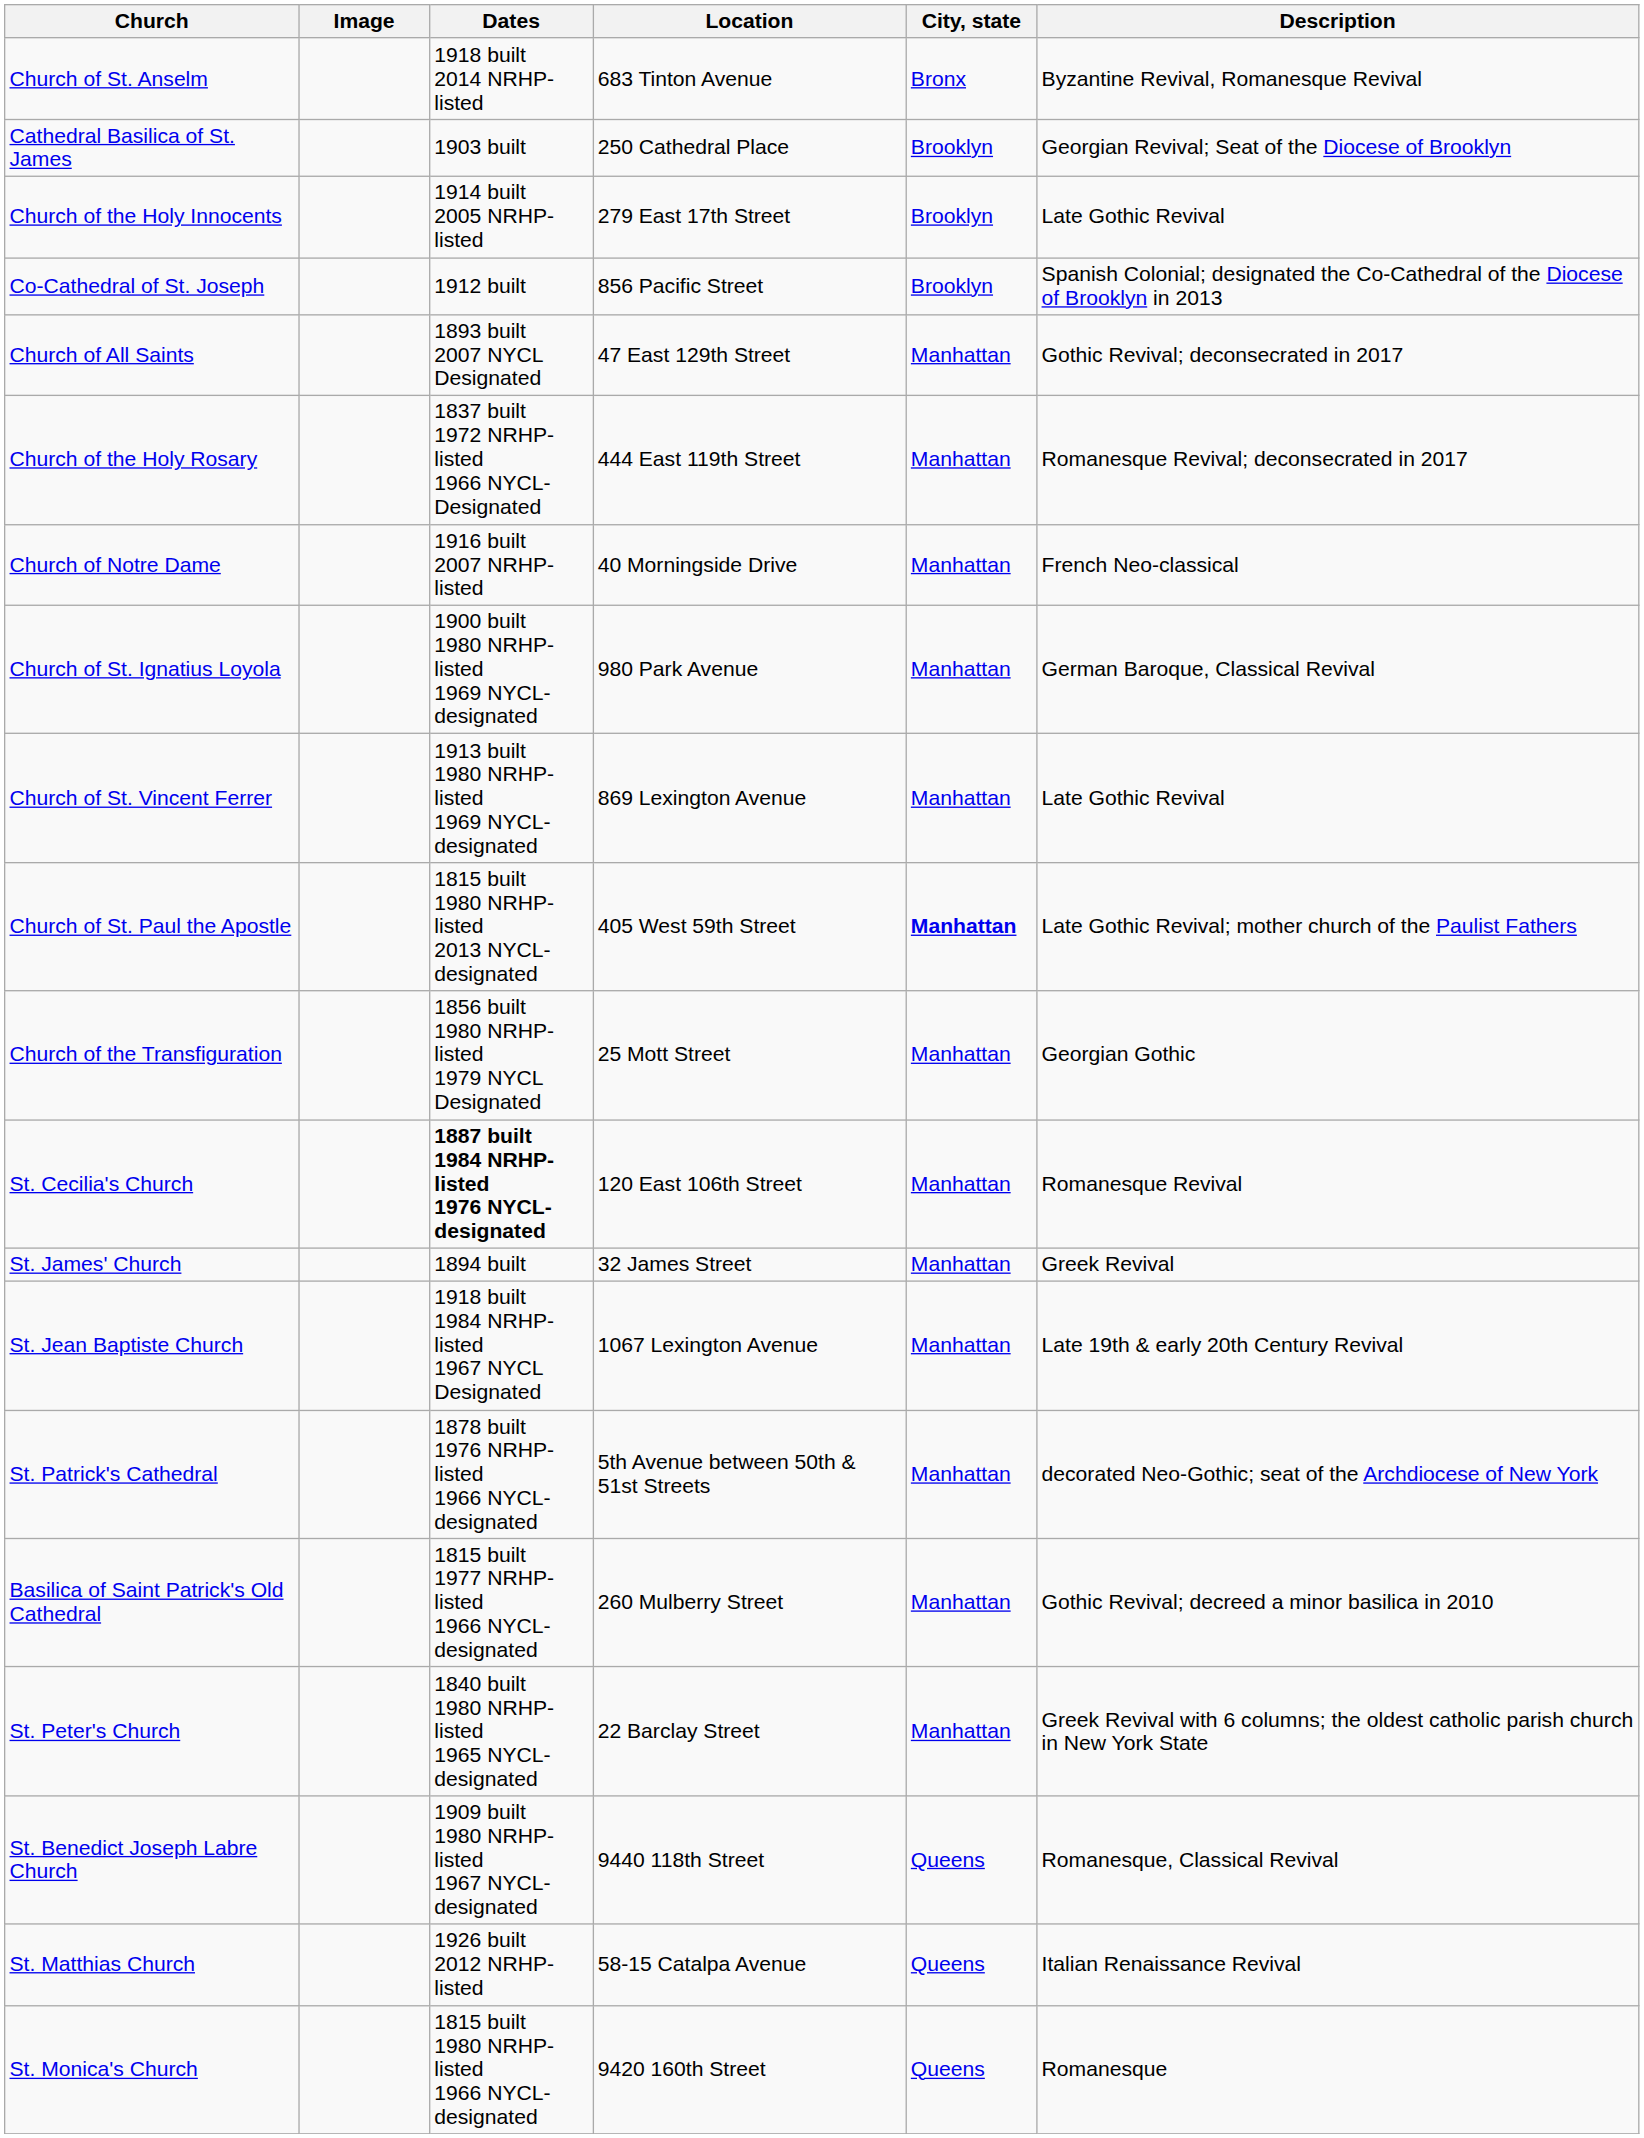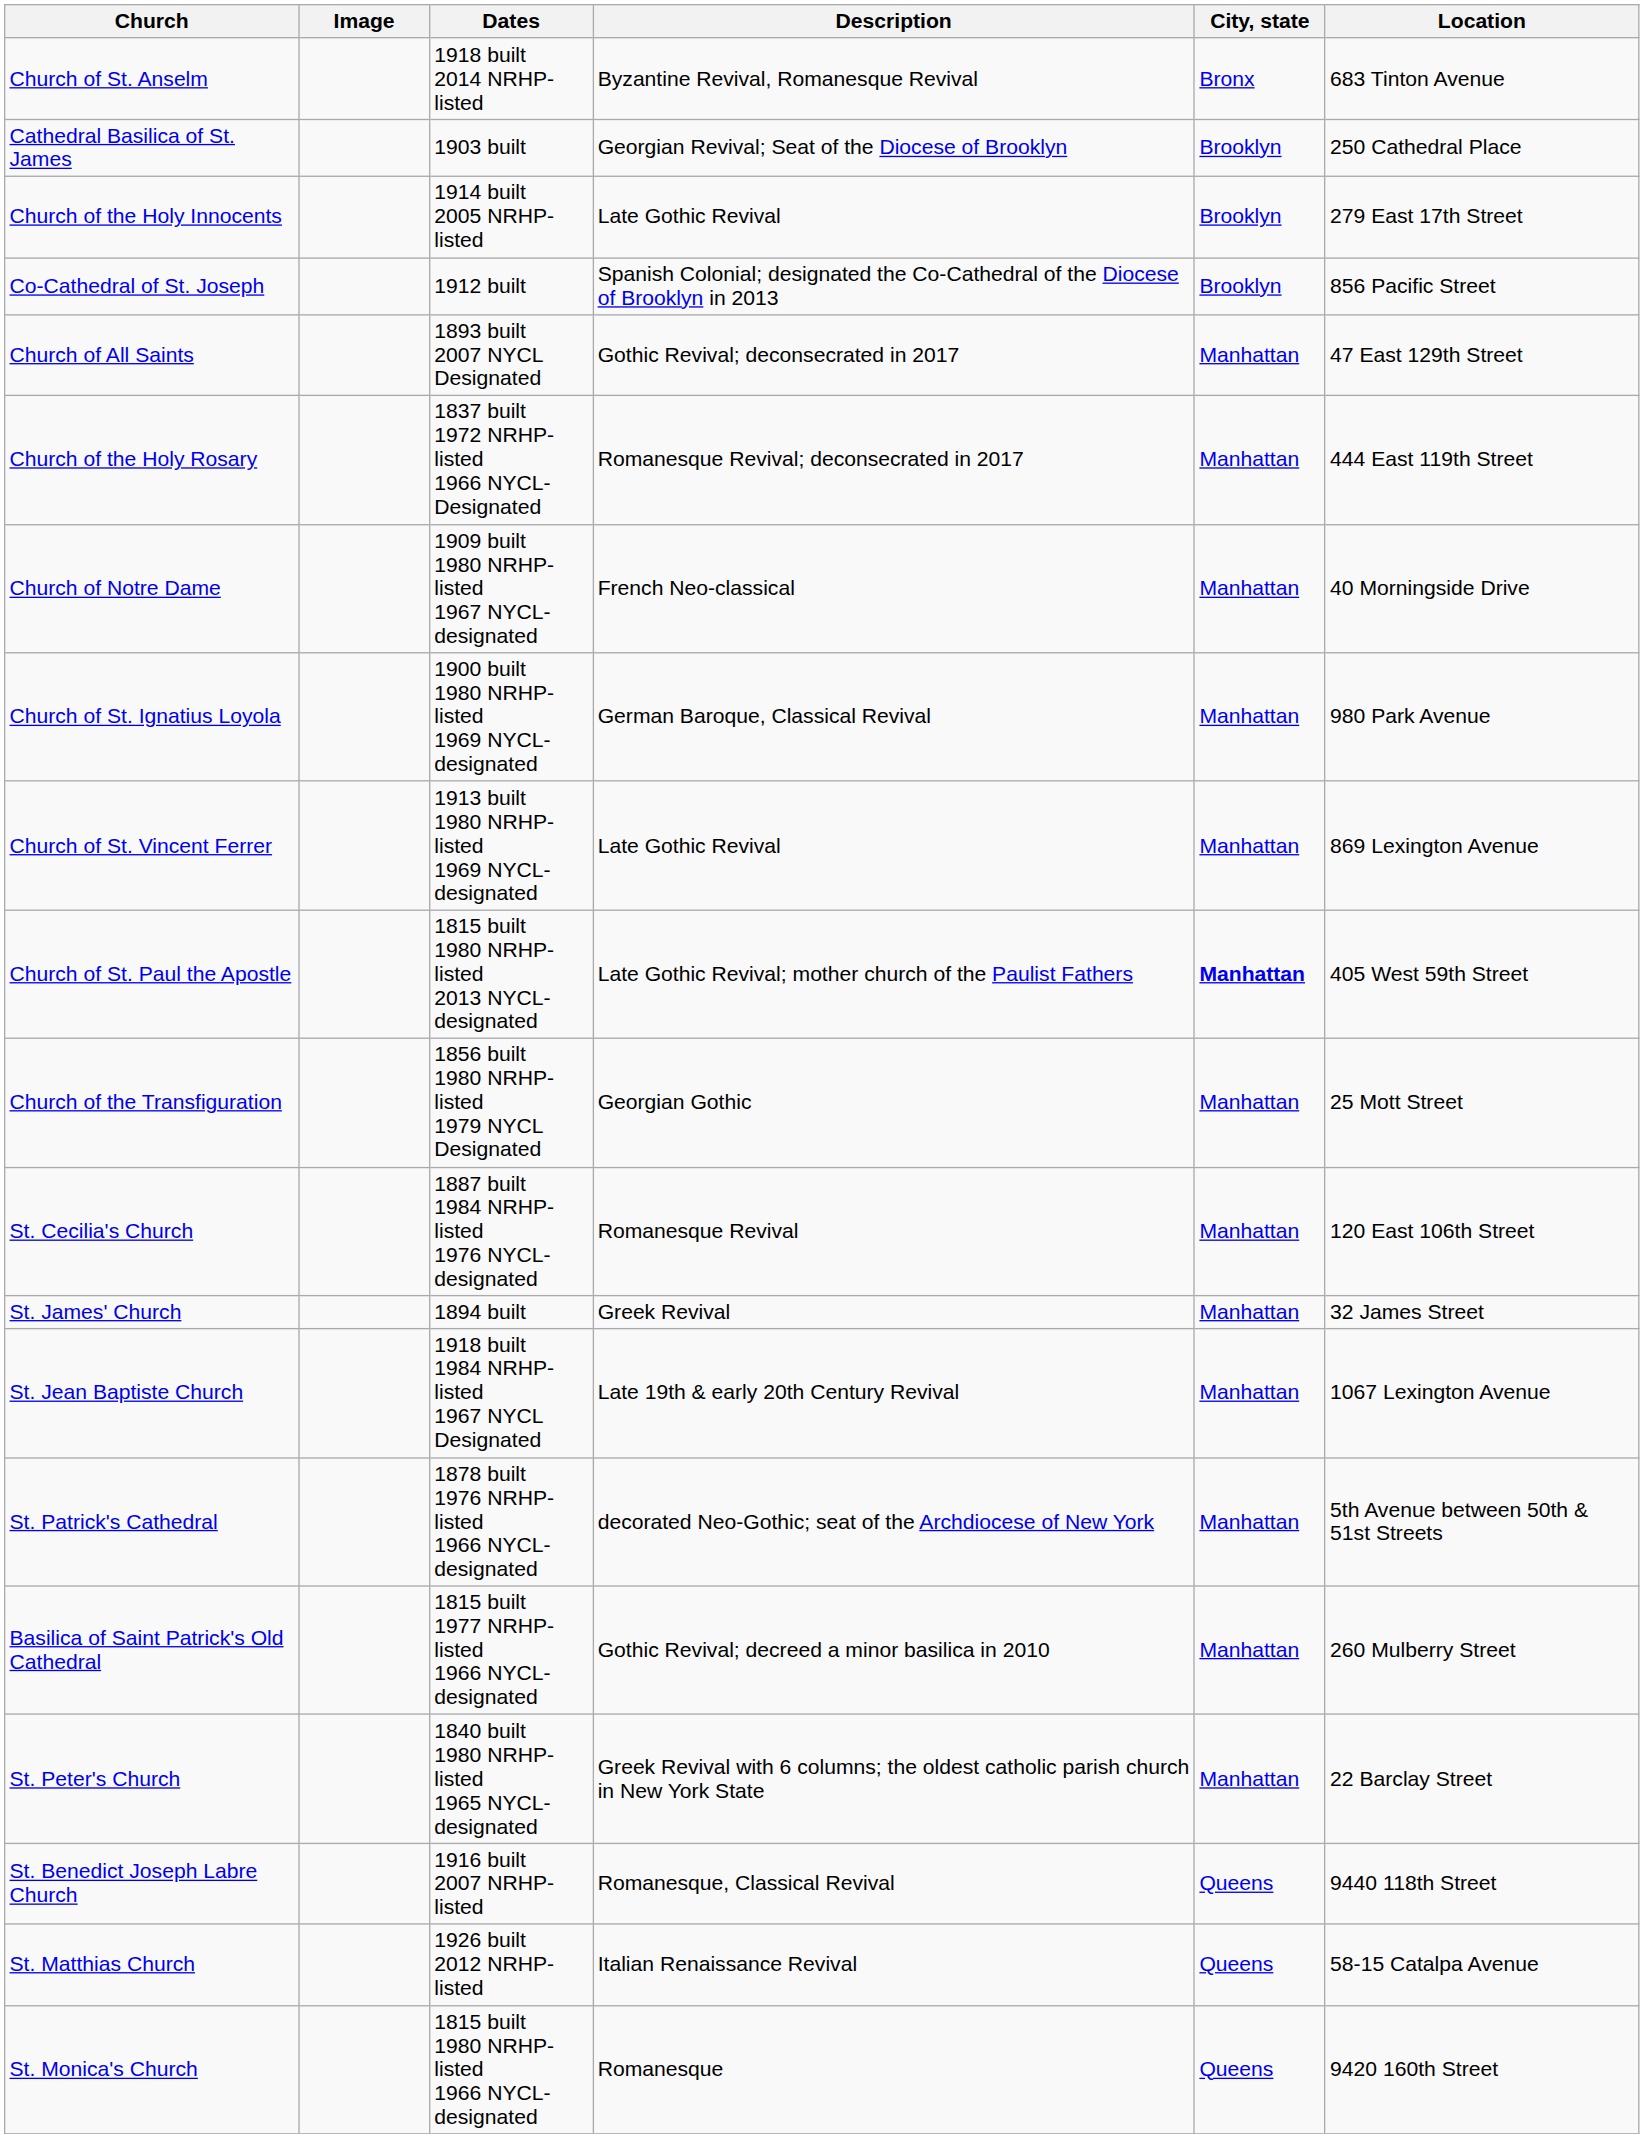 <table class="wikitable sortable" style="width:98%">
 <tr>
 <th width = 18%><strong>Church</strong></th>
 <th width = 8% class="unsortable"><strong>Image</strong></th>
 <th width = 10%><strong>Dates</strong></th>
+<th class="unsortable"><strong>Description</strong></th>
+<th width = 8%><strong>City, state</strong></th>
 <th><strong>Location</strong></th>
-<th width = 8%><strong>City, state</strong></th>
-<th class="unsortable"><strong>Description</strong></th>
 </tr>
 <tr>
 <td><a href='#'>Church of St. Anselm</a></td>
 <td></td>
 <td>1918 built<br>2014 NRHP-listed</td>
+<td>Byzantine Revival, Romanesque Revival</td>
+<td><a href='#'>Bronx</a></td>
 <td>683 Tinton Avenue<br><small></small></td>
-<td><a href='#'>Bronx</a></td>
-<td>Byzantine Revival, Romanesque Revival</td>
 </tr>
 <tr>
 <td><a href='#'>Cathedral Basilica of St. James</a></td>
 <td></td>
 <td>1903 built</td>
+<td>Georgian Revival; Seat of the <a href='#'>Diocese of Brooklyn</a></td>
+<td><a href='#'>Brooklyn</a></td>
 <td>250 Cathedral Place<br><small></small></td>
-<td><a href='#'>Brooklyn</a></td>
-<td>Georgian Revival; Seat of the <a href='#'>Diocese of Brooklyn</a></td>
 </tr>
 <tr>
 <td><a href='#'>Church of the Holy Innocents</a></td>
 <td></td>
 <td>1914 built<br>2005 NRHP-listed</td>
+<td>Late Gothic Revival</td>
+<td><a href='#'>Brooklyn</a></td>
 <td>279 East 17th Street<br><small></small></td>
-<td><a href='#'>Brooklyn</a></td>
-<td>Late Gothic Revival</td>
 </tr>
 <tr>
 <td><a href='#'>Co-Cathedral of St. Joseph</a></td>
 <td></td>
 <td>1912 built</td>
+<td>Spanish Colonial; designated the Co-Cathedral of the <a href='#'>Diocese of Brooklyn</a> in 2013</td>
+<td><a href='#'>Brooklyn</a></td>
 <td>856 Pacific Street<br><small></small></td>
-<td><a href='#'>Brooklyn</a></td>
-<td>Spanish Colonial; designated the Co-Cathedral of the <a href='#'>Diocese of Brooklyn</a> in 2013</td>
 </tr>
 <tr>
 <td><a href='#'>Church of All Saints</a></td>
 <td></td>
 <td>1893 built<br>2007 NYCL Designated</td>
+<td>Gothic Revival; deconsecrated in 2017</td>
+<td><a href='#'>Manhattan</a></td>
 <td>47 East 129th Street<br><small></small></td>
-<td><a href='#'>Manhattan</a></td>
-<td>Gothic Revival; deconsecrated in 2017</td>
 </tr>
 <tr>
 <td><a href='#'>Church of the Holy Rosary</a></td>
 <td></td>
 <td>1837 built<br>1972 NRHP-listed<br>1966 NYCL-Designated</td>
+<td>Romanesque Revival; deconsecrated in 2017</td>
+<td><a href='#'>Manhattan</a></td>
 <td>444 East 119th Street<br><small></small></td>
-<td><a href='#'>Manhattan</a></td>
-<td>Romanesque Revival; deconsecrated in 2017</td>
 </tr>
 <tr>
 <td><a href='#'>Church of Notre Dame</a></td>
 <td></td>
-<td>1916 built<br>2007 NRHP-listed</td>
+<td>1909 built<br>1980 NRHP-listed<br>1967 NYCL-designated</td>
+<td>French Neo-classical</td>
+<td><a href='#'>Manhattan</a></td>
 <td>40 Morningside Drive<br><small></small></td>
-<td><a href='#'>Manhattan</a></td>
-<td>French Neo-classical</td>
 </tr>
 <tr>
 <td><a href='#'>Church of St. Ignatius Loyola</a></td>
 <td></td>
 <td>1900 built<br>1980 NRHP-listed<br>1969 NYCL-designated</td>
+<td>German Baroque, Classical Revival</td>
+<td><a href='#'>Manhattan</a></td>
 <td>980 Park Avenue<br><small></small></td>
-<td><a href='#'>Manhattan</a></td>
-<td>German Baroque, Classical Revival</td>
 </tr>
 <tr>
 <td><a href='#'>Church of St. Vincent Ferrer</a></td>
 <td></td>
 <td>1913 built<br>1980 NRHP-listed<br>1969 NYCL-designated</td>
+<td>Late Gothic Revival</td>
+<td><a href='#'>Manhattan</a></td>
 <td>869 Lexington Avenue<br><small></small></td>
-<td><a href='#'>Manhattan</a></td>
-<td>Late Gothic Revival</td>
 </tr>
 <tr>
 <td><a href='#'>Church of St. Paul the Apostle</a></td>
 <td></td>
 <td>1815 built<br>1980 NRHP-listed<br>2013 NYCL-designated</td>
+<td>Late Gothic Revival; mother church of the <a href='#'>Paulist Fathers</a></td>
+<td><strong><a href='#'>Manhattan</a></strong></td>
 <td>405 West 59th Street<br><small></small></td>
-<td><strong><a href='#'>Manhattan</a></strong></td>
-<td>Late Gothic Revival; mother church of the <a href='#'>Paulist Fathers</a></td>
 </tr>
 <tr>
 <td><a href='#'>Church of the Transfiguration</a></td>
 <td></td>
 <td>1856 built<br>1980 NRHP-listed<br>1979 NYCL Designated</td>
+<td>Georgian Gothic</td>
+<td><a href='#'>Manhattan</a></td>
 <td>25 Mott Street<br><small></small></td>
-<td><a href='#'>Manhattan</a></td>
-<td>Georgian Gothic</td>
 </tr>
 <tr>
 <td><a href='#'>St. Cecilia's Church</a></td>
 <td></td>
-<td><strong>1887 built<br>1984 NRHP-listed<br>1976 NYCL-designated</strong></td>
+<td>1887 built<br>1984 NRHP-listed<br>1976 NYCL-designated</td>
+<td>Romanesque Revival</td>
+<td><a href='#'>Manhattan</a></td>
 <td>120 East 106th Street<br><small></small></td>
-<td><a href='#'>Manhattan</a></td>
-<td>Romanesque Revival</td>
 </tr>
 <tr>
 <td><a href='#'>St. James' Church</a></td>
 <td></td>
 <td>1894 built</td>
+<td>Greek Revival</td>
+<td><a href='#'>Manhattan</a></td>
 <td>32 James Street<br><small></small></td>
-<td><a href='#'>Manhattan</a></td>
-<td>Greek Revival</td>
 </tr>
 <tr>
 <td><a href='#'>St. Jean Baptiste Church</a></td>
 <td></td>
 <td>1918 built<br>1984 NRHP-listed<br>1967 NYCL Designated</td>
+<td>Late 19th & early 20th Century Revival</td>
+<td><a href='#'>Manhattan</a></td>
 <td>1067 Lexington Avenue<br><small></small></td>
-<td><a href='#'>Manhattan</a></td>
-<td>Late 19th & early 20th Century Revival</td>
 </tr>
 <tr>
 <td><a href='#'>St. Patrick's Cathedral</a></td>
 <td></td>
 <td>1878 built<br>1976 NRHP-listed<br>1966 NYCL-designated</td>
+<td>decorated Neo-Gothic; seat of the <a href='#'>Archdiocese of New York</a></td>
+<td><a href='#'>Manhattan</a></td>
 <td>5th Avenue between 50th & 51st Streets<br><small></small></td>
-<td><a href='#'>Manhattan</a></td>
-<td>decorated Neo-Gothic; seat of the <a href='#'>Archdiocese of New York</a></td>
 </tr>
 <tr>
 <td><a href='#'>Basilica of Saint Patrick's Old Cathedral</a></td>
 <td></td>
 <td>1815 built<br>1977 NRHP-listed<br>1966 NYCL-designated</td>
+<td>Gothic Revival; decreed a minor basilica in 2010</td>
+<td><a href='#'>Manhattan</a></td>
 <td>260 Mulberry Street<br><small></small></td>
-<td><a href='#'>Manhattan</a></td>
-<td>Gothic Revival; decreed a minor basilica in 2010</td>
 </tr>
 <tr>
 <td><a href='#'>St. Peter's Church</a></td>
 <td></td>
 <td>1840 built<br>1980 NRHP-listed<br>1965 NYCL-designated</td>
+<td>Greek Revival with 6 columns; the oldest catholic parish church in New York State</td>
+<td><a href='#'>Manhattan</a></td>
 <td>22 Barclay Street<br><small></small></td>
-<td><a href='#'>Manhattan</a></td>
-<td>Greek Revival with 6 columns; the oldest catholic parish church in New York State</td>
 </tr>
 <tr>
 <td><a href='#'>St. Benedict Joseph Labre Church</a></td>
 <td></td>
-<td>1909 built<br>1980 NRHP-listed<br>1967 NYCL-designated</td>
+<td>1916 built<br>2007 NRHP-listed</td>
+<td>Romanesque, Classical Revival</td>
+<td><a href='#'>Queens</a></td>
 <td>9440 118th Street<br><small></small></td>
-<td><a href='#'>Queens</a></td>
-<td>Romanesque, Classical Revival</td>
 </tr>
 <tr>
 <td><a href='#'>St. Matthias Church</a></td>
 <td></td>
 <td>1926 built<br>2012 NRHP-listed</td>
+<td>Italian Renaissance Revival</td>
+<td><a href='#'>Queens</a></td>
 <td>58-15 Catalpa Avenue<br><small></small></td>
-<td><a href='#'>Queens</a></td>
-<td>Italian Renaissance Revival</td>
 </tr>
 <tr>
 <td><a href='#'>St. Monica's Church</a></td>
 <td></td>
 <td>1815 built<br>1980 NRHP-listed<br>1966 NYCL-designated</td>
+<td>Romanesque</td>
+<td><a href='#'>Queens</a></td>
 <td>9420 160th Street<br><small></small></td>
-<td><a href='#'>Queens</a></td>
-<td>Romanesque</td>
 </tr>
 </table>
